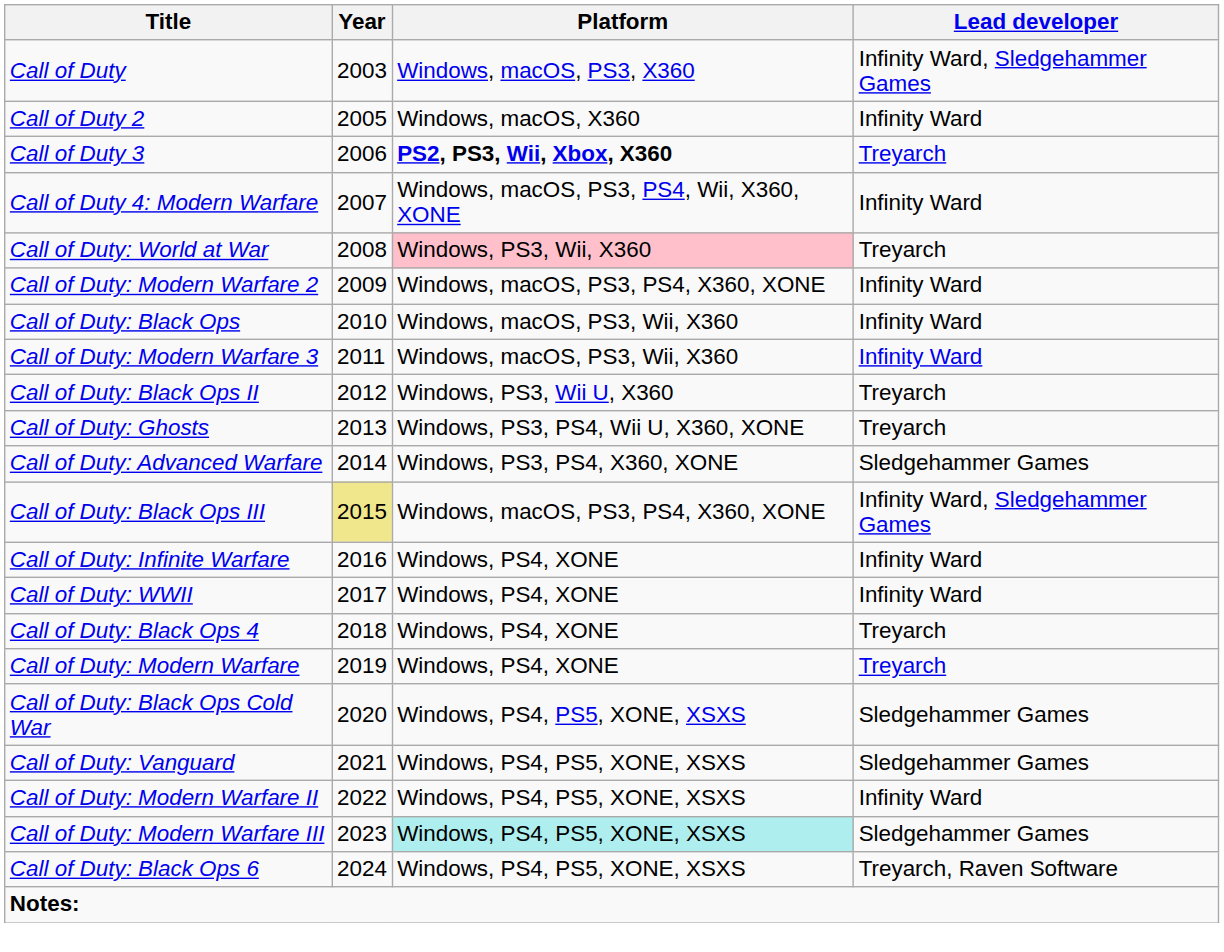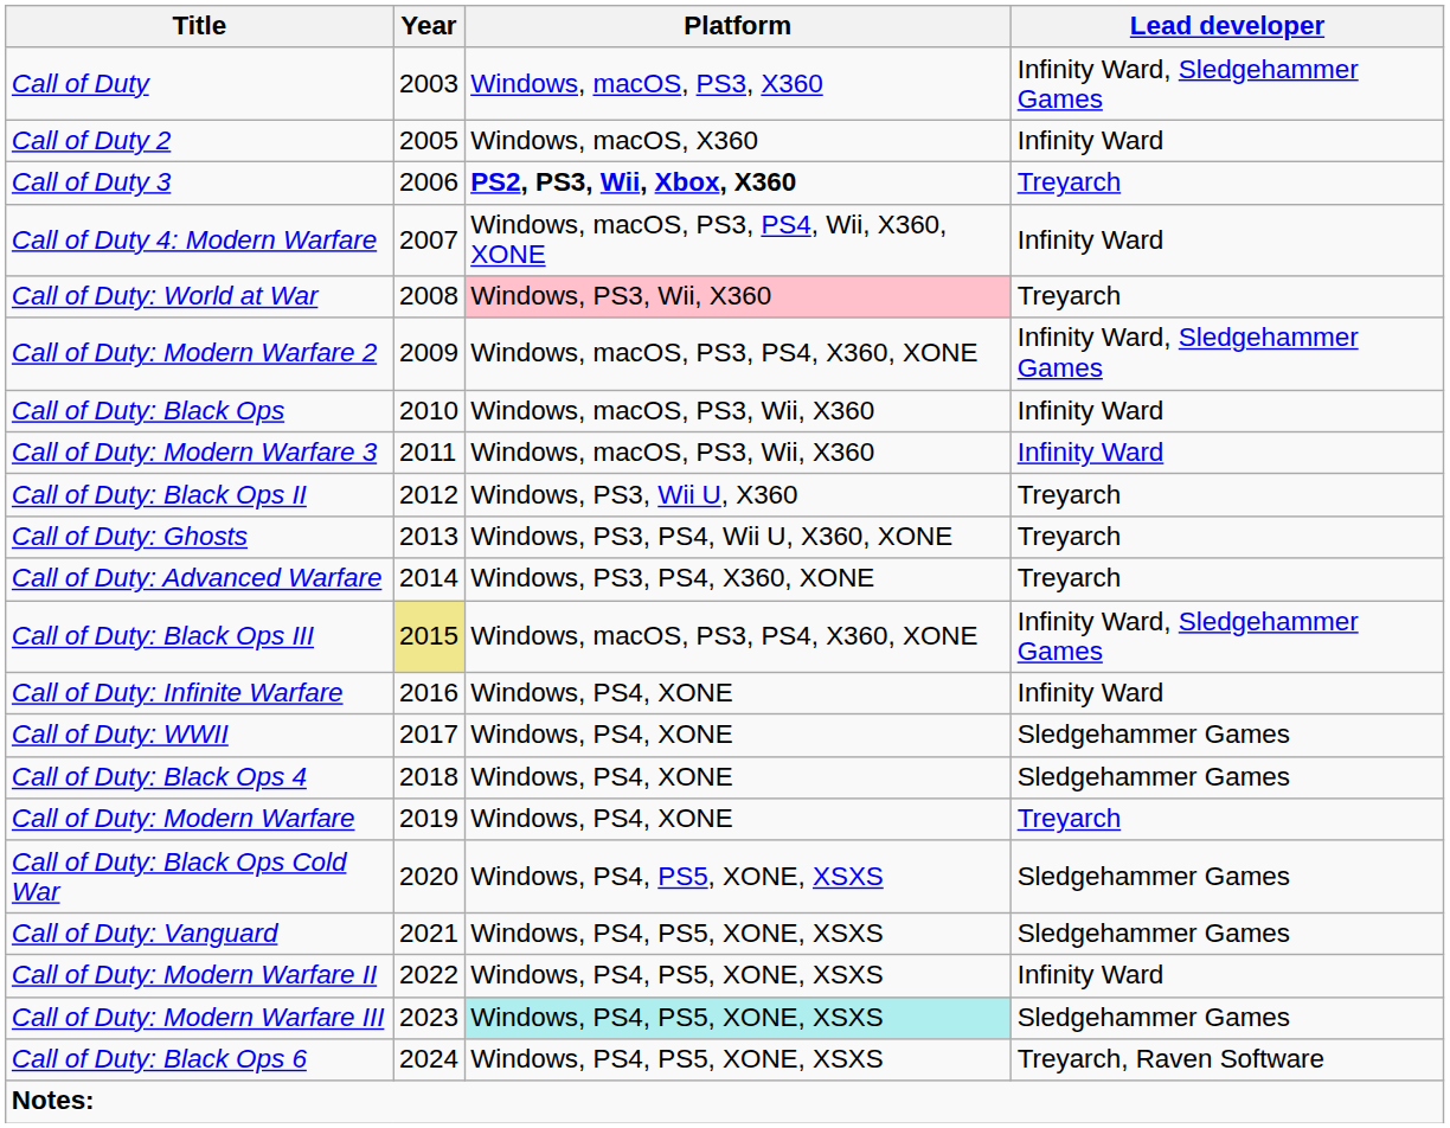 <table class="wikitable sortable">
 <tr>
 <th scope="col">Title</th>
 <th scope="col">Year</th>
 <th scope="col">Platform</th>
 <th scope="col"><a href='#'>Lead developer</a></th>
 </tr>
 <tr>
 <td><em><a href='#'>Call of Duty</a></em></td>
 <td>2003</td>
 <td><a href='#'>Windows</a>, <a href='#'>macOS</a>, <a href='#'>PS3</a>, <a href='#'>X360</a></td>
 <td>Infinity Ward, <a href='#'>Sledgehammer Games</a></td>
 </tr>
 <tr>
 <td><em><a href='#'>Call of Duty 2</a></em></td>
 <td>2005</td>
 <td>Windows, macOS, X360</td>
 <td>Infinity Ward</td>
 </tr>
 <tr>
 <td><em><a href='#'>Call of Duty 3</a></em></td>
 <td>2006</td>
 <td><strong><a href='#'>PS2</a>, PS3, <a href='#'>Wii</a>, <a href='#'>Xbox</a>, X360</strong></td>
 <td><a href='#'>Treyarch</a></td>
 </tr>
 <tr>
 <td><em><a href='#'>Call of Duty 4: Modern Warfare</a></em></td>
 <td>2007</td>
 <td>Windows, macOS, PS3, <a href='#'>PS4</a>, Wii, X360, <a href='#'>XONE</a></td>
 <td>Infinity Ward</td>
 </tr>
 <tr>
 <td><em><a href='#'>Call of Duty: World at War</a></em></td>
 <td>2008</td>
 <td style="background: pink;">Windows, PS3, Wii, X360</td>
 <td>Treyarch</td>
 </tr>
 <tr>
 <td><em><a href='#'>Call of Duty: Modern Warfare 2</a></em></td>
 <td>2009</td>
 <td>Windows, macOS, PS3, PS4, X360, XONE</td>
-<td>Infinity Ward</td>
+<td>Infinity Ward, <a href='#'>Sledgehammer Games</a></td>
 </tr>
 <tr>
 <td><em><a href='#'>Call of Duty: Black Ops</a></em></td>
 <td>2010</td>
 <td>Windows, macOS, PS3, Wii, X360</td>
 <td>Infinity Ward</td>
 </tr>
 <tr>
 <td><em><a href='#'>Call of Duty: Modern Warfare 3</a></em></td>
 <td>2011</td>
 <td>Windows, macOS, PS3, Wii, X360</td>
 <td><a href='#'>Infinity Ward</a></td>
 </tr>
 <tr>
 <td><em><a href='#'>Call of Duty: Black Ops II</a></em></td>
 <td>2012</td>
 <td>Windows, PS3, <a href='#'>Wii U</a>, X360</td>
 <td>Treyarch</td>
 </tr>
 <tr>
 <td><em><a href='#'>Call of Duty: Ghosts</a></em></td>
 <td>2013</td>
 <td>Windows, PS3, PS4, Wii U, X360, XONE</td>
 <td>Treyarch</td>
 </tr>
 <tr>
 <td><em><a href='#'>Call of Duty: Advanced Warfare</a></em></td>
 <td>2014</td>
 <td>Windows, PS3, PS4, X360, XONE</td>
-<td>Sledgehammer Games</td>
+<td>Treyarch</td>
 </tr>
 <tr>
 <td><em><a href='#'>Call of Duty: Black Ops III</a></em></td>
 <td style="background: khaki;">2015</td>
 <td>Windows, macOS, PS3, PS4, X360, XONE</td>
 <td>Infinity Ward, <a href='#'>Sledgehammer Games</a></td>
 </tr>
 <tr>
 <td><em><a href='#'>Call of Duty: Infinite Warfare</a></em></td>
 <td>2016</td>
 <td>Windows, PS4, XONE</td>
 <td>Infinity Ward</td>
 </tr>
 <tr>
 <td><em><a href='#'>Call of Duty: WWII</a></em></td>
 <td>2017</td>
 <td>Windows, PS4, XONE</td>
-<td>Infinity Ward</td>
+<td>Sledgehammer Games</td>
 </tr>
 <tr>
 <td><em><a href='#'>Call of Duty: Black Ops 4</a></em></td>
 <td>2018</td>
 <td>Windows, PS4, XONE</td>
-<td>Treyarch</td>
+<td>Sledgehammer Games</td>
 </tr>
 <tr>
 <td><em><a href='#'>Call of Duty: Modern Warfare</a></em></td>
 <td>2019</td>
 <td>Windows, PS4, XONE</td>
 <td><a href='#'>Treyarch</a></td>
 </tr>
 <tr>
 <td><em><a href='#'>Call of Duty: Black Ops Cold War</a></em></td>
 <td>2020</td>
 <td>Windows, PS4, <a href='#'>PS5</a>, XONE, <a href='#'>XSXS</a></td>
 <td>Sledgehammer Games</td>
 </tr>
 <tr>
 <td><em><a href='#'>Call of Duty: Vanguard</a></em></td>
 <td>2021</td>
 <td>Windows, PS4, PS5, XONE, XSXS</td>
 <td>Sledgehammer Games</td>
 </tr>
 <tr>
 <td><em><a href='#'>Call of Duty: Modern Warfare II</a></em></td>
 <td>2022</td>
 <td>Windows, PS4, PS5, XONE, XSXS</td>
 <td>Infinity Ward</td>
 </tr>
 <tr>
 <td><em><a href='#'>Call of Duty: Modern Warfare III</a></em></td>
 <td>2023</td>
 <td style="background: paleturquoise;">Windows, PS4, PS5, XONE, XSXS</td>
 <td>Sledgehammer Games</td>
 </tr>
 <tr>
 <td><em><a href='#'>Call of Duty: Black Ops 6</a></em></td>
 <td>2024</td>
 <td>Windows, PS4, PS5, XONE, XSXS</td>
 <td>Treyarch, Raven Software</td>
 </tr>
 <tr>
 <td colspan=4 class="wikitable mw-collapsible mw-collapsed" style=text-align:left><strong>Notes:</strong><br></td>
 </tr>
 </table>
